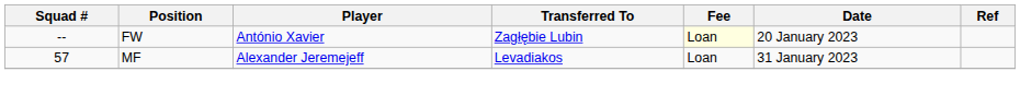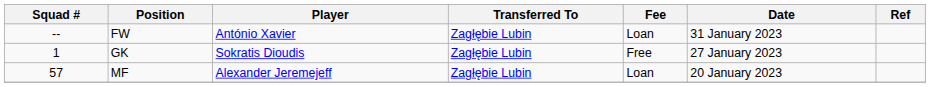 <table class="wikitable sortable" style="width:90%; text-align:center; font-size:95%; text-align:left;">
 <tr>
 <th><strong>Squad #</strong></th>
 <th><strong>Position</strong></th>
 <th><strong>Player</strong></th>
 <th><strong>Transferred To</strong></th>
 <th><strong>Fee</strong></th>
 <th><strong>Date</strong></th>
 <th><strong>Ref</strong></th>
 </tr>
 <tr>
 <td align="center">--</td>
 <td>FW</td>
 <td> <a href='#'>António Xavier</a></td>
 <td> <a href='#'>Zagłębie Lubin</a></td>
-<td style="background: lightyellow;">Loan</td>
-<td>20 January 2023</td>
+<td>Loan</td>
+<td>31 January 2023</td>
+<td></td>
+</tr>
+<tr>
+<td align="center">1</td>
+<td>GK</td>
+<td> <a href='#'>Sokratis Dioudis</a></td>
+<td> <a href='#'>Zagłębie Lubin</a></td>
+<td>Free</td>
+<td>27 January 2023</td>
 <td></td>
 </tr>
 <tr>
 <td align="center">57</td>
 <td>MF</td>
 <td> <a href='#'>Alexander Jeremejeff</a></td>
-<td> <a href='#'>Levadiakos</a></td>
+<td> <a href='#'>Zagłębie Lubin</a></td>
 <td>Loan</td>
-<td>31 January 2023</td>
+<td>20 January 2023</td>
 <td></td>
 </tr>
 <tr>
 </tr>
 </table>
